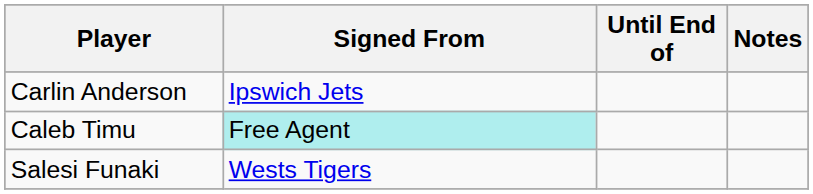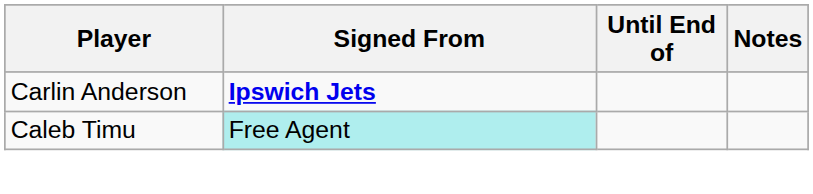 <table class="wikitable" style="font-size:90%">
 <tr bgcolor="#efefef">
 <th width="120">Player</th>
 <th width="210">Signed From</th>
 <th width="70">Until End of</th>
 <th width="40">Notes</th>
 </tr>
 <tr>
 <td>Carlin Anderson</td>
-<td> <a href='#'>Ipswich Jets</a></td>
+<td><strong> <a href='#'>Ipswich Jets</a></strong></td>
 <td></td>
 <td></td>
 </tr>
 <tr>
 <td>Caleb Timu</td>
 <td style="background: paleturquoise;">Free Agent</td>
 <td></td>
 <td></td>
 </tr>
-<tr>
-<td>Salesi Funaki</td>
-<td> <a href='#'>Wests Tigers</a></td>
-<td></td>
-<td></td>
-</tr>
 </table>
